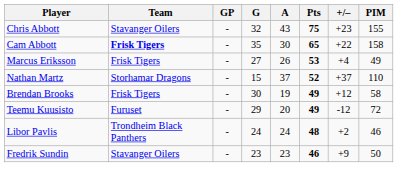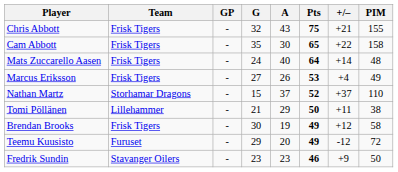 <table class="wikitable sortable" style="text-align:center">
 <tr>
 <th bgcolor="#DDDDFF" width="18%">Player</th>
 <th bgcolor="#DDDDFF" width="18%">Team</th>
 <th bgcolor="#DDDDFF" width="5%">GP</th>
 <th bgcolor="#DDDDFF" width="5%">G</th>
 <th bgcolor="#DDDDFF" width="5%">A</th>
 <th bgcolor="#DDDDFF" width="5%">Pts</th>
 <th bgcolor="#DDDDFF" width="5%">+/–</th>
 <th bgcolor="#DDDDFF" width="5%">PIM</th>
 </tr>
 <tr>
 <td align=left> <a href='#'>Chris Abbott</a></td>
-<td align=left><a href='#'>Stavanger Oilers</a></td>
+<td align=left><a href='#'>Frisk Tigers</a></td>
 <td>-</td>
 <td>32</td>
 <td>43</td>
 <td><strong>75</strong></td>
-<td>+23</td>
+<td>+21</td>
 <td>155</td>
 </tr>
 <tr>
 <td align=left> <a href='#'>Cam Abbott</a></td>
-<td align=left><strong><a href='#'>Frisk Tigers</a></strong></td>
+<td align=left><a href='#'>Frisk Tigers</a></td>
 <td>-</td>
 <td>35</td>
 <td>30</td>
 <td><strong>65</strong></td>
 <td>+22</td>
 <td>158</td>
+</tr>
+<tr>
+<td align=left> <a href='#'>Mats Zuccarello Aasen</a></td>
+<td align=left><a href='#'>Frisk Tigers</a></td>
+<td>-</td>
+<td>24</td>
+<td>40</td>
+<td><strong>64</strong></td>
+<td>+14</td>
+<td>48</td>
 </tr>
 <tr>
 <td align=left> <a href='#'>Marcus Eriksson</a></td>
 <td align=left><a href='#'>Frisk Tigers</a></td>
 <td>-</td>
 <td>27</td>
 <td>26</td>
 <td><strong>53</strong></td>
 <td>+4</td>
 <td>49</td>
 </tr>
 <tr>
 <td align=left> <a href='#'>Nathan Martz</a></td>
 <td align=left><a href='#'>Storhamar Dragons</a></td>
 <td>-</td>
 <td>15</td>
 <td>37</td>
 <td><strong>52</strong></td>
 <td>+37</td>
 <td>110</td>
 </tr>
 <tr>
+<td align=left> <a href='#'>Tomi Pöllänen</a></td>
+<td align=left><a href='#'>Lillehammer</a></td>
+<td>-</td>
+<td>21</td>
+<td>29</td>
+<td><strong>50</strong></td>
+<td>+11</td>
+<td>38</td>
+</tr>
+<tr>
 <td align=left> <a href='#'>Brendan Brooks</a></td>
 <td align=left><a href='#'>Frisk Tigers</a></td>
 <td>-</td>
 <td>30</td>
 <td>19</td>
 <td><strong>49</strong></td>
 <td>+12</td>
 <td>58</td>
 </tr>
 <tr>
 <td align=left> <a href='#'>Teemu Kuusisto</a></td>
 <td align=left><a href='#'>Furuset</a></td>
 <td>-</td>
 <td>29</td>
 <td>20</td>
 <td><strong>49</strong></td>
 <td>-12</td>
 <td>72</td>
 </tr>
 <tr>
-<td align=left> <a href='#'>Libor Pavlis</a></td>
-<td align=left><a href='#'>Trondheim Black Panthers</a></td>
-<td>-</td>
-<td>24</td>
-<td>24</td>
-<td><strong>48</strong></td>
-<td>+2</td>
-<td>46</td>
-</tr>
-<tr>
 <td align=left> <a href='#'>Fredrik Sundin</a></td>
 <td align=left><a href='#'>Stavanger Oilers</a></td>
 <td>-</td>
 <td>23</td>
 <td>23</td>
 <td><strong>46</strong></td>
 <td>+9</td>
 <td>50</td>
 </tr>
 </table>
